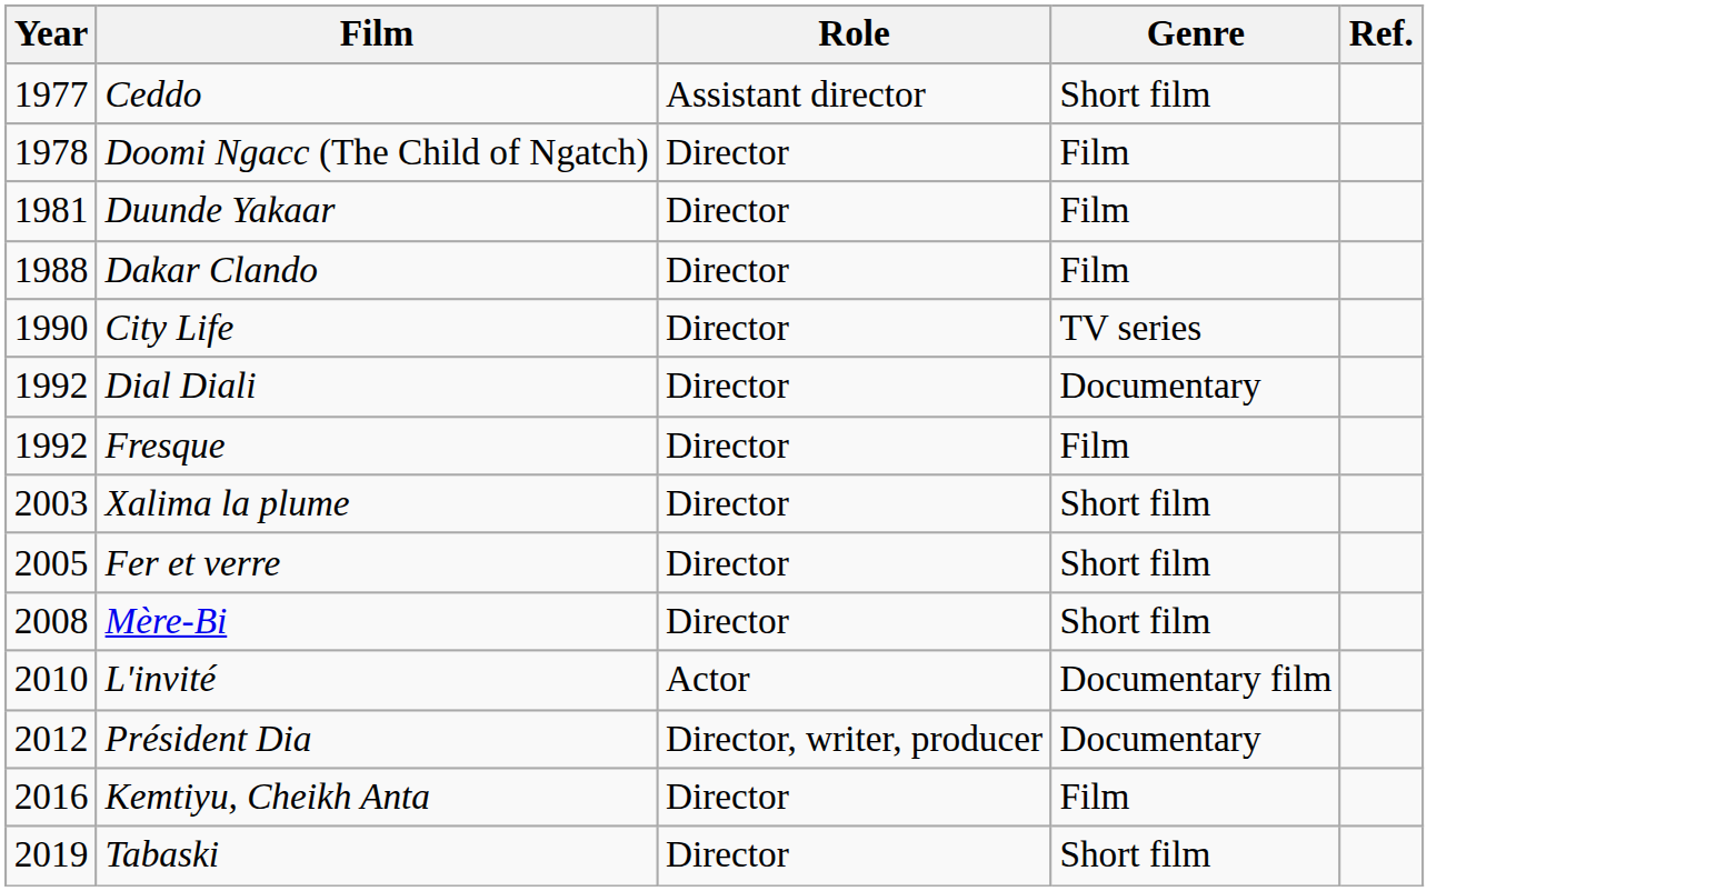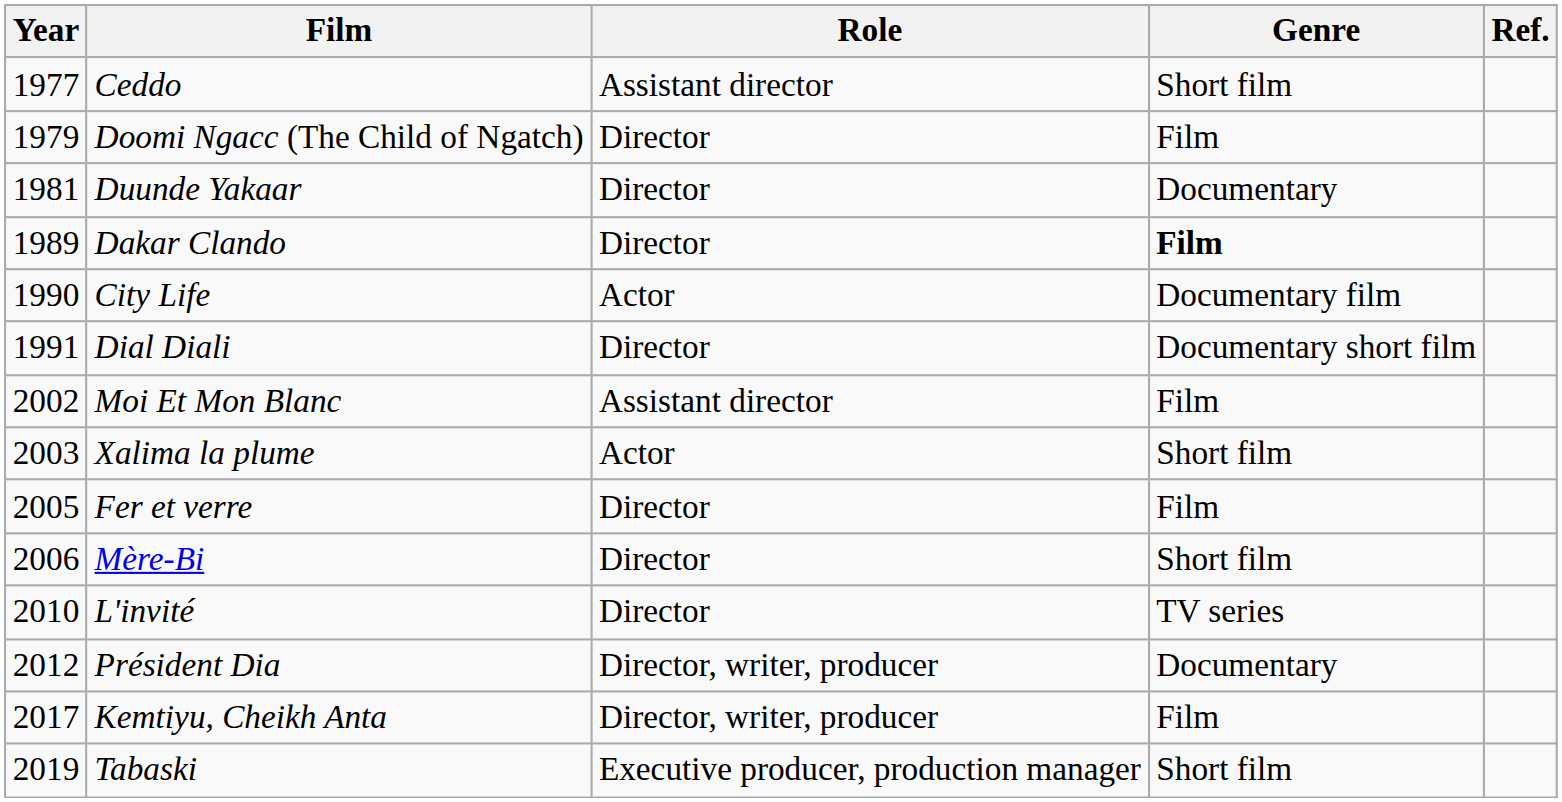 <table class="wikitable">
 <tr>
 <th>Year</th>
 <th>Film</th>
 <th>Role</th>
 <th>Genre</th>
 <th>Ref.</th>
 </tr>
 <tr>
 <td>1977</td>
 <td><em>Ceddo</em></td>
 <td>Assistant director</td>
 <td>Short film</td>
 <td></td>
 </tr>
 <tr>
-<td>1978</td>
+<td>1979</td>
 <td><em>Doomi Ngacc</em> (The Child of Ngatch)</td>
 <td>Director</td>
 <td>Film</td>
 <td></td>
 </tr>
 <tr>
 <td>1981</td>
 <td><em>Duunde Yakaar</em></td>
 <td>Director</td>
-<td>Film</td>
+<td>Documentary</td>
 <td></td>
 </tr>
 <tr>
-<td>1988</td>
+<td>1989</td>
 <td><em>Dakar Clando</em></td>
 <td>Director</td>
-<td>Film</td>
+<td><strong>Film</strong></td>
 <td></td>
 </tr>
 <tr>
 <td>1990</td>
 <td><em>City Life</em></td>
-<td>Director</td>
-<td>TV series</td>
+<td>Actor</td>
+<td>Documentary film</td>
 <td></td>
 </tr>
 <tr>
-<td>1992</td>
+<td>1991</td>
 <td><em>Dial Diali</em></td>
 <td>Director</td>
-<td>Documentary</td>
+<td>Documentary short film</td>
 <td></td>
 </tr>
 <tr>
-<td>1992</td>
-<td><em>Fresque</em></td>
-<td>Director</td>
+<td>2002</td>
+<td><em>Moi Et Mon Blanc</em></td>
+<td>Assistant director</td>
 <td>Film</td>
 <td></td>
 </tr>
 <tr>
 <td>2003</td>
 <td><em>Xalima la plume</em></td>
-<td>Director</td>
+<td>Actor</td>
 <td>Short film</td>
 <td></td>
 </tr>
 <tr>
 <td>2005</td>
 <td><em>Fer et verre</em></td>
 <td>Director</td>
-<td>Short film</td>
+<td>Film</td>
 <td></td>
 </tr>
 <tr>
-<td>2008</td>
+<td>2006</td>
 <td><em><a href='#'>Mère-Bi</a></em></td>
 <td>Director</td>
 <td>Short film</td>
 <td></td>
 </tr>
 <tr>
 <td>2010</td>
 <td><em>L'invité</em></td>
-<td>Actor</td>
-<td>Documentary film</td>
+<td>Director</td>
+<td>TV series</td>
 <td></td>
 </tr>
 <tr>
 <td>2012</td>
 <td><em>Président Dia</em></td>
 <td>Director, writer, producer</td>
 <td>Documentary</td>
 <td></td>
 </tr>
 <tr>
-<td>2016</td>
+<td>2017</td>
 <td><em>Kemtiyu, Cheikh Anta</em></td>
-<td>Director</td>
+<td>Director, writer, producer</td>
 <td>Film</td>
 <td></td>
 </tr>
 <tr>
 <td>2019</td>
 <td><em>Tabaski</em></td>
-<td>Director</td>
+<td>Executive producer, production manager</td>
 <td>Short film</td>
 <td></td>
 </tr>
 </table>
